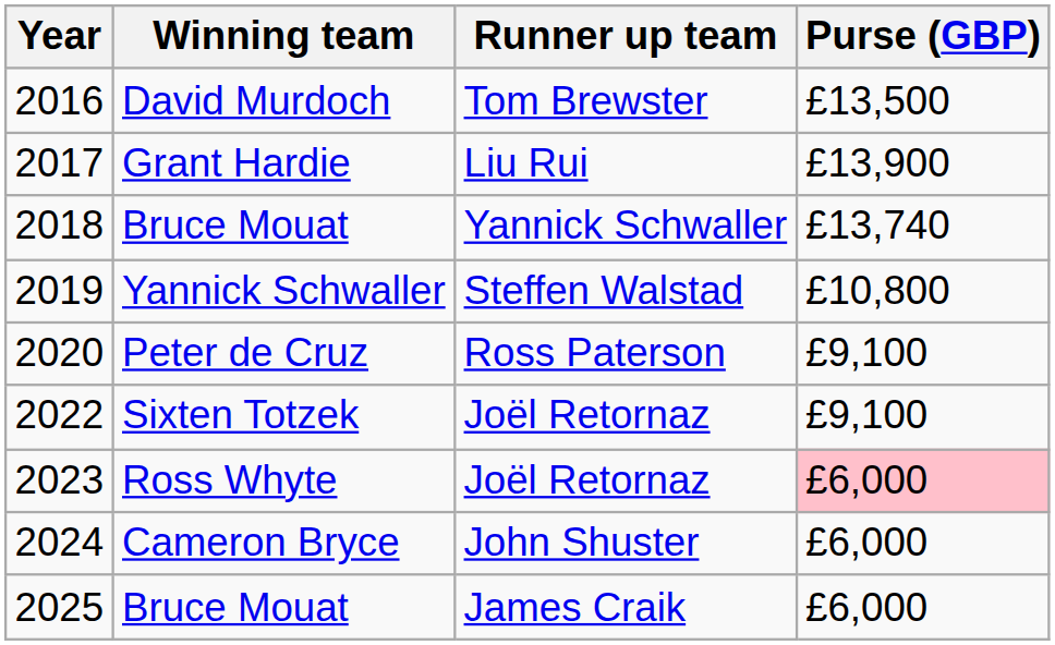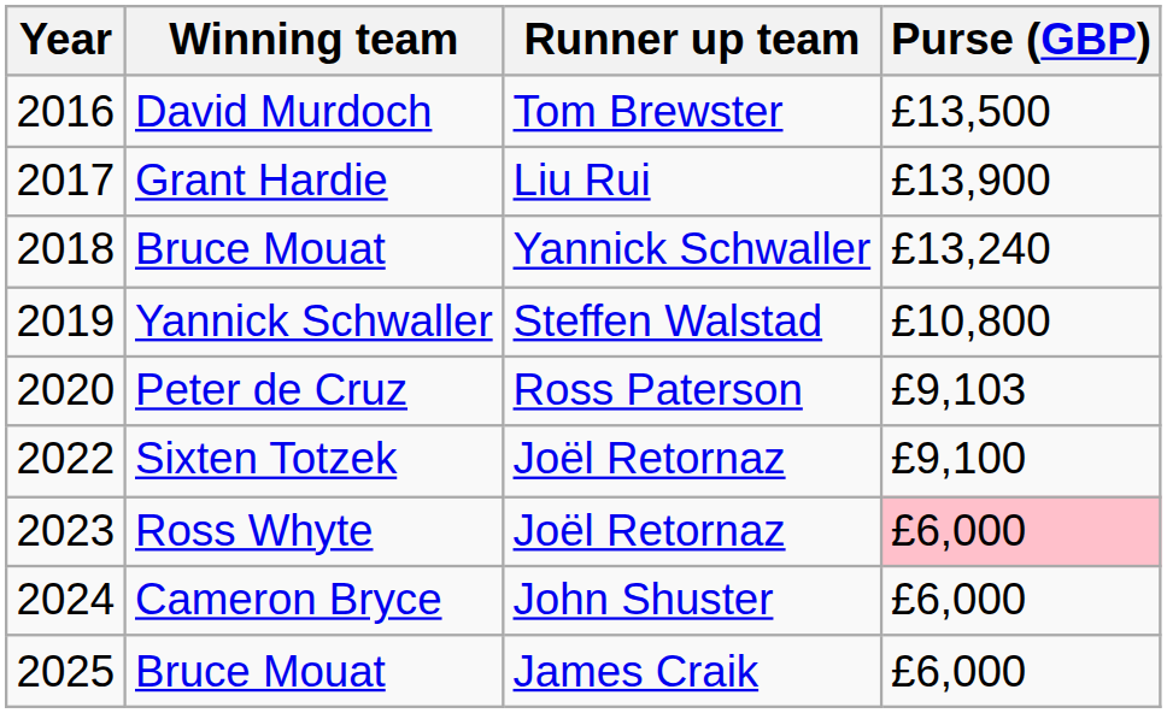 <table class="wikitable">
 <tr>
 <th>Year</th>
 <th>Winning team</th>
 <th>Runner up team</th>
 <th>Purse (<a href='#'>GBP</a>)</th>
 </tr>
 <tr>
 <td>2016</td>
 <td> <a href='#'>David Murdoch</a></td>
 <td> <a href='#'>Tom Brewster</a></td>
 <td>£13,500</td>
 </tr>
 <tr>
 <td>2017</td>
 <td> <a href='#'>Grant Hardie</a></td>
 <td> <a href='#'>Liu Rui</a></td>
 <td>£13,900</td>
 </tr>
 <tr>
 <td>2018</td>
 <td> <a href='#'>Bruce Mouat</a></td>
 <td> <a href='#'>Yannick Schwaller</a></td>
-<td>£13,740</td>
+<td>£13,240</td>
 </tr>
 <tr>
 <td>2019</td>
 <td> <a href='#'>Yannick Schwaller</a></td>
 <td> <a href='#'>Steffen Walstad</a></td>
 <td>£10,800</td>
 </tr>
 <tr>
 <td>2020</td>
 <td> <a href='#'>Peter de Cruz</a></td>
 <td> <a href='#'>Ross Paterson</a></td>
-<td>£9,100</td>
+<td>£9,103</td>
 </tr>
 <tr>
 <td>2022</td>
 <td> <a href='#'>Sixten Totzek</a></td>
 <td> <a href='#'>Joël Retornaz</a></td>
 <td>£9,100</td>
 </tr>
 <tr>
 <td>2023</td>
 <td> <a href='#'>Ross Whyte</a></td>
 <td> <a href='#'>Joël Retornaz</a></td>
 <td style="background: pink;">£6,000</td>
 </tr>
 <tr>
 <td>2024</td>
 <td> <a href='#'>Cameron Bryce</a></td>
 <td> <a href='#'>John Shuster</a></td>
 <td>£6,000</td>
 </tr>
 <tr>
 <td>2025</td>
 <td> <a href='#'>Bruce Mouat</a></td>
 <td> <a href='#'>James Craik</a></td>
 <td>£6,000</td>
 </tr>
 </table>
